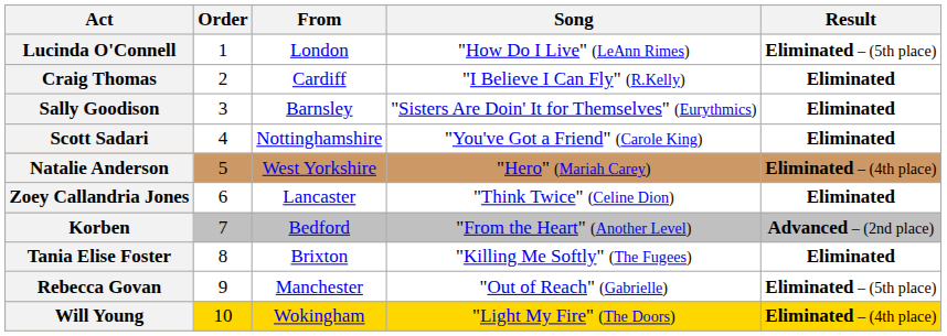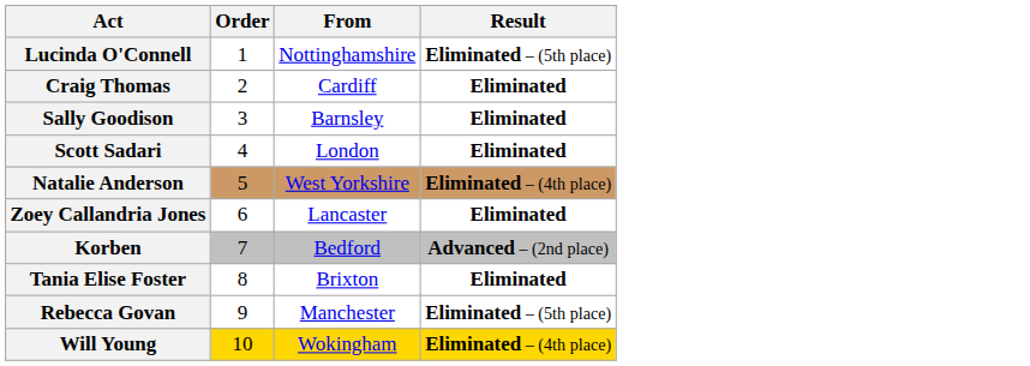 <table class="wikitable plainrowheaders" style="text-align:center;">
 <tr>
 <th scope="col">Act</th>
 <th scope="col">Order</th>
 <th scope="col">From</th>
-<th scope="col">Song</th>
 <th scope="col">Result</th>
 </tr>
 <tr style="background:white;">
 <th scope="row">Lucinda O'Connell</th>
 <td>1</td>
-<td><a href='#'>London</a></td>
-<td>"<a href='#'>How Do I Live</a>"  <small>(<a href='#'>LeAnn Rimes</a>)</small></td>
+<td><a href='#'>Nottinghamshire</a></td>
 <td><strong>Eliminated</strong><small> – (5th place)</small></td>
 </tr>
 <tr style="background:white;">
 <th scope="row">Craig Thomas</th>
 <td>2</td>
 <td><a href='#'>Cardiff</a></td>
-<td>"<a href='#'>I Believe I Can Fly</a>"  <small>(<a href='#'>R.Kelly</a>)</small></td>
 <td><strong>Eliminated</strong></td>
 </tr>
 <tr style="background:white;">
 <th scope="row">Sally Goodison</th>
 <td>3</td>
 <td><a href='#'>Barnsley</a></td>
-<td>"<a href='#'>Sisters Are Doin' It for Themselves</a>"  <small>(<a href='#'>Eurythmics</a>)</small></td>
 <td><strong>Eliminated</strong></td>
 </tr>
 <tr style="background:white;">
 <th scope="row">Scott Sadari</th>
 <td>4</td>
-<td><a href='#'>Nottinghamshire</a></td>
-<td>"<a href='#'>You've Got a Friend</a>"  <small>(<a href='#'>Carole King</a>)</small></td>
+<td><a href='#'>London</a></td>
 <td><strong>Eliminated</strong></td>
 </tr>
 <tr style="background:#c96;">
 <th scope="row">Natalie Anderson</th>
 <td>5</td>
 <td><a href='#'>West Yorkshire</a></td>
-<td>"<a href='#'>Hero</a>"  <small>(<a href='#'>Mariah Carey</a>)</small></td>
 <td><strong>Eliminated</strong><small> – (4th place)</small></td>
 </tr>
 <tr style="background:white;">
 <th scope="row">Zoey Callandria Jones</th>
 <td>6</td>
 <td><a href='#'>Lancaster</a></td>
-<td>"<a href='#'>Think Twice</a>"  <small>(<a href='#'>Celine Dion</a>)</small></td>
 <td><strong>Eliminated</strong></td>
 </tr>
 <tr style="background:silver;">
 <th scope="row">Korben</th>
 <td>7</td>
 <td><a href='#'>Bedford</a></td>
-<td>"<a href='#'>From the Heart</a>"  <small>(<a href='#'>Another Level</a>)</small></td>
 <td><strong>Advanced</strong><small> – (2nd place)</small></td>
 </tr>
 <tr style="background:white;">
 <th scope="row">Tania Elise Foster</th>
 <td>8</td>
 <td><a href='#'>Brixton</a></td>
-<td>"<a href='#'>Killing Me Softly</a>"  <small>(<a href='#'>The Fugees</a>)</small></td>
 <td><strong>Eliminated</strong></td>
 </tr>
 <tr style="background:white;">
 <th scope="row">Rebecca Govan</th>
 <td>9</td>
 <td><a href='#'>Manchester</a></td>
-<td>"<a href='#'>Out of Reach</a>"  <small>(<a href='#'>Gabrielle</a>)</small></td>
 <td><strong>Eliminated</strong><small> – (5th place)</small></td>
 </tr>
 <tr style="background:gold;">
 <th scope="row">Will Young</th>
 <td>10</td>
 <td><a href='#'>Wokingham</a></td>
-<td>"<a href='#'>Light My Fire</a>"  <small>(<a href='#'>The Doors</a>)</small></td>
 <td><strong>Eliminated</strong><small> – (4th place)</small></td>
 </tr>
 </table>
